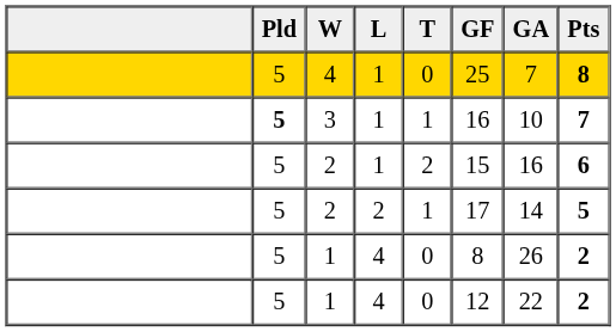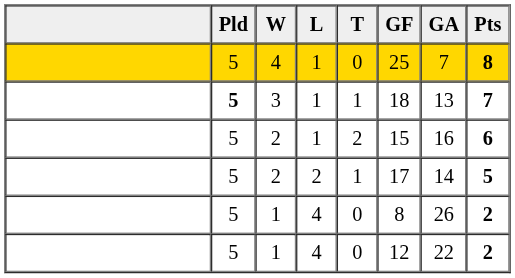 <table border=1 cellpadding=5 cellspacing=0>
 <tr>
 <th bgcolor="#efefef" width="150"></th>
 <th bgcolor="#efefef" width="20">Pld</th>
 <th bgcolor="#efefef" width="20">W</th>
 <th bgcolor="#efefef" width="20">L</th>
 <th bgcolor="#efefef" width="20">T</th>
 <th bgcolor="#efefef" width="20">GF</th>
 <th bgcolor="#efefef" width="20">GA</th>
 <th bgcolor="#efefef" width="20">Pts</th>
 </tr>
 <tr align=center bgcolor="gold">
 <td align=left> </td>
 <td>5</td>
 <td>4</td>
 <td>1</td>
 <td>0</td>
 <td>25</td>
 <td>7</td>
 <td><strong>8</strong></td>
 </tr>
 <tr align=center>
 <td align=left></td>
 <td><strong>5</strong></td>
 <td>3</td>
 <td>1</td>
 <td>1</td>
-<td>16</td>
-<td>10</td>
+<td>18</td>
+<td>13</td>
 <td><strong>7</strong></td>
 </tr>
 <tr align=center>
 <td align=left></td>
 <td>5</td>
 <td>2</td>
 <td>1</td>
 <td>2</td>
 <td>15</td>
 <td>16</td>
 <td><strong>6</strong></td>
 </tr>
 <tr align=center>
 <td align=left></td>
 <td>5</td>
 <td>2</td>
 <td>2</td>
 <td>1</td>
 <td>17</td>
 <td>14</td>
 <td><strong>5</strong></td>
 </tr>
 <tr align=center>
 <td align=left></td>
 <td>5</td>
 <td>1</td>
 <td>4</td>
 <td>0</td>
 <td>8</td>
 <td>26</td>
 <td><strong>2</strong></td>
 </tr>
 <tr align=center>
 <td align=left></td>
 <td>5</td>
 <td>1</td>
 <td>4</td>
 <td>0</td>
 <td>12</td>
 <td>22</td>
 <td><strong>2</strong></td>
 </tr>
 </table>
